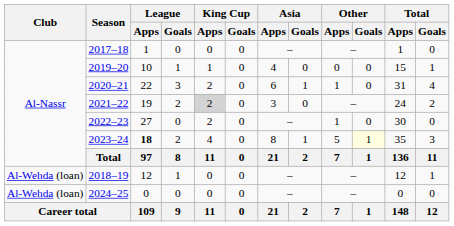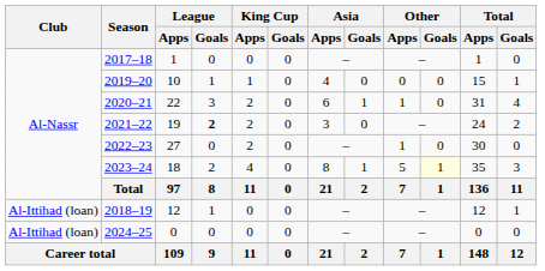 <table class="wikitable" style="text-align: center">
 <tr>
 <th rowspan=2>Club</th>
 <th rowspan=2>Season</th>
 <th colspan=2>League</th>
 <th colspan=2>King Cup</th>
 <th colspan=2>Asia</th>
 <th colspan=2>Other</th>
 <th colspan=2>Total</th>
 </tr>
 <tr>
 <th>Apps</th>
 <th>Goals</th>
 <th>Apps</th>
 <th>Goals</th>
 <th>Apps</th>
 <th>Goals</th>
 <th>Apps</th>
 <th>Goals</th>
 <th>Apps</th>
 <th>Goals</th>
 </tr>
 <tr>
 <td rowspan="7"><a href='#'>Al-Nassr</a></td>
 <td><a href='#'>2017–18</a></td>
 <td>1</td>
 <td>0</td>
 <td>0</td>
 <td>0</td>
 <td colspan="2">–</td>
 <td colspan="2">–</td>
 <td>1</td>
 <td>0</td>
 </tr>
 <tr>
 <td><a href='#'>2019–20</a></td>
 <td>10</td>
 <td>1</td>
 <td>1</td>
 <td>0</td>
 <td>4</td>
 <td>0</td>
 <td>0</td>
 <td>0</td>
 <td>15</td>
 <td>1</td>
 </tr>
 <tr>
 <td><a href='#'>2020–21</a></td>
 <td>22</td>
 <td>3</td>
 <td>2</td>
 <td>0</td>
 <td>6</td>
 <td>1</td>
 <td>1</td>
 <td>0</td>
 <td>31</td>
 <td>4</td>
 </tr>
 <tr>
 <td><a href='#'>2021–22</a></td>
 <td>19</td>
+<td><strong>2</strong></td>
 <td>2</td>
-<td style="background: lightgrey;">2</td>
 <td>0</td>
 <td>3</td>
 <td>0</td>
 <td colspan="2">–</td>
 <td>24</td>
 <td>2</td>
 </tr>
 <tr>
 <td><a href='#'>2022–23</a></td>
 <td>27</td>
 <td>0</td>
 <td>2</td>
 <td>0</td>
 <td colspan="2">–</td>
 <td>1</td>
 <td>0</td>
 <td>30</td>
 <td>0</td>
 </tr>
 <tr>
 <td><a href='#'>2023–24</a></td>
-<td><strong>18</strong></td>
+<td>18</td>
 <td>2</td>
 <td>4</td>
 <td>0</td>
 <td>8</td>
 <td>1</td>
 <td>5</td>
 <td style="background: lightyellow;">1</td>
 <td>35</td>
 <td>3</td>
 </tr>
 <tr>
 <th colspan="1">Total</th>
 <th>97</th>
 <th>8</th>
 <th>11</th>
 <th>0</th>
 <th>21</th>
 <th>2</th>
 <th>7</th>
 <th>1</th>
 <th>136</th>
 <th>11</th>
 </tr>
 <tr>
-<td><a href='#'>Al-Wehda</a> (loan)</td>
+<td><a href='#'>Al-Ittihad</a> (loan)</td>
 <td><a href='#'>2018–19</a></td>
 <td>12</td>
 <td>1</td>
 <td>0</td>
 <td>0</td>
 <td colspan="2">–</td>
 <td colspan="2">–</td>
 <td>12</td>
 <td>1</td>
 </tr>
 <tr>
-<td><a href='#'>Al-Wehda</a> (loan)</td>
+<td><a href='#'>Al-Ittihad</a> (loan)</td>
 <td><a href='#'>2024–25</a></td>
 <td>0</td>
 <td>0</td>
 <td>0</td>
 <td>0</td>
 <td colspan="2">–</td>
 <td colspan="2">–</td>
 <td>0</td>
 <td>0</td>
 </tr>
 <tr>
 <th colspan="2">Career total</th>
 <th>109</th>
 <th>9</th>
 <th>11</th>
 <th>0</th>
 <th>21</th>
 <th>2</th>
 <th>7</th>
 <th>1</th>
 <th>148</th>
 <th>12</th>
 </tr>
 </table>
